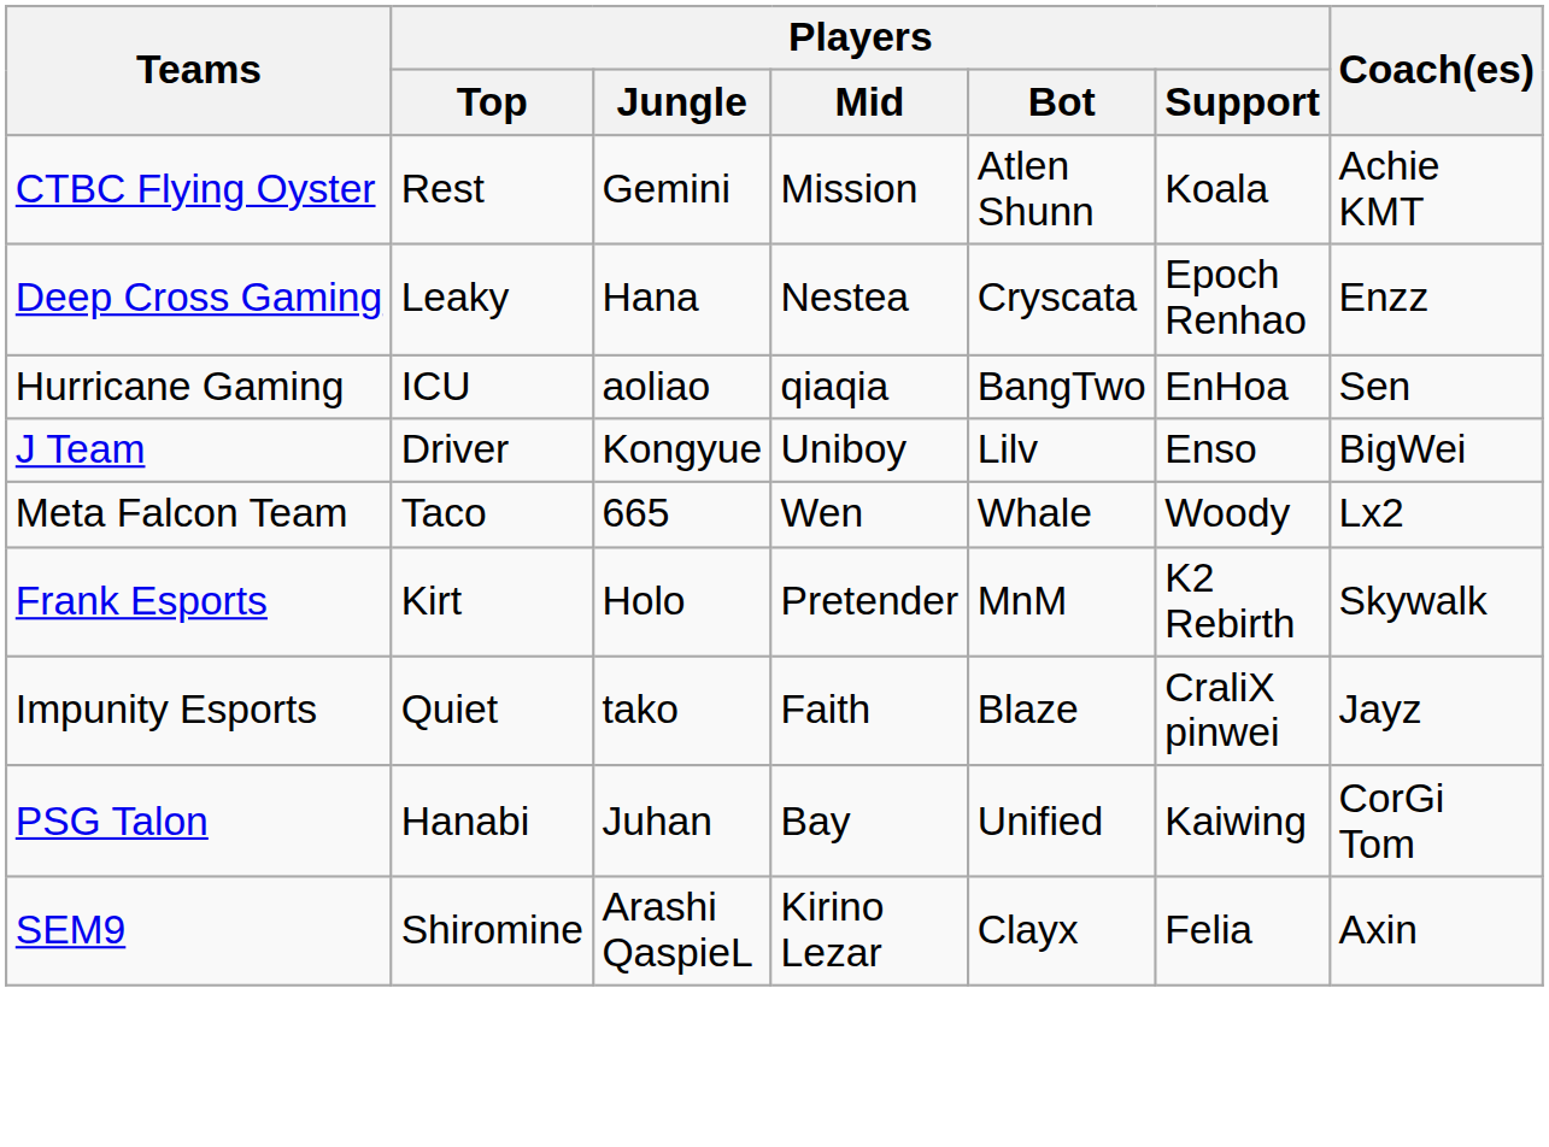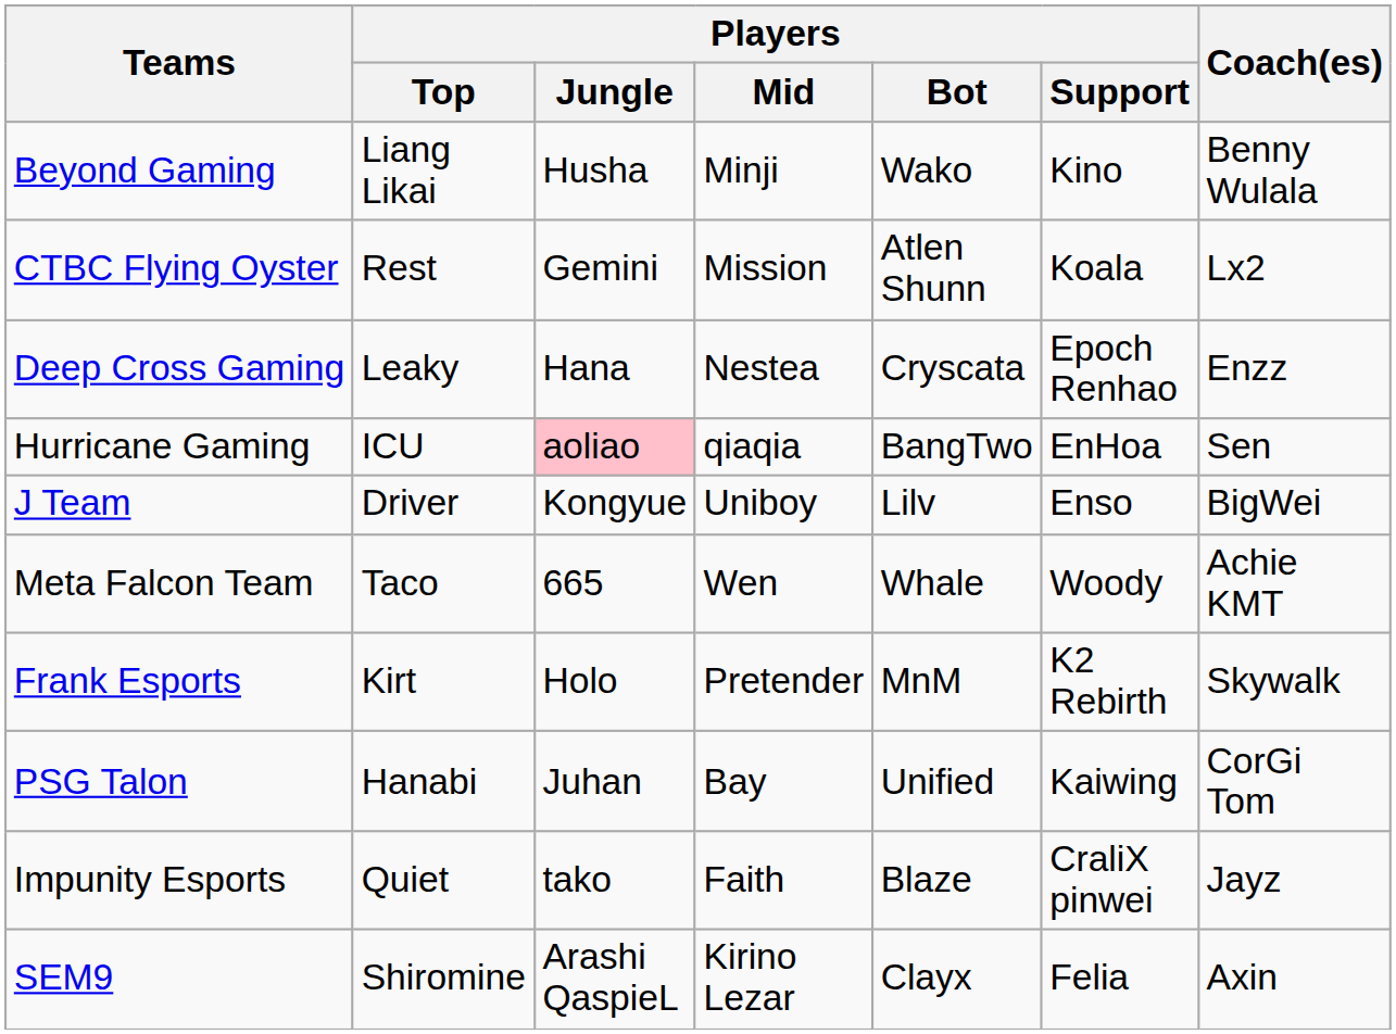 <table class="wikitable" style="white-space:nowrap">
 <tr>
 <th rowspan="2">Teams</th>
 <th colspan="5">Players</th>
 <th rowspan="2">Coach(es)</th>
 </tr>
 <tr>
 <th>Top</th>
 <th>Jungle</th>
 <th>Mid</th>
 <th>Bot</th>
 <th>Support</th>
 </tr>
 <tr>
+<td> <a href='#'>Beyond Gaming</a></td>
+<td> Liang<br> Likai</td>
+<td> Husha</td>
+<td> Minji</td>
+<td> Wako</td>
+<td> Kino</td>
+<td> Benny<br> Wulala</td>
+</tr>
+<tr>
 <td> <a href='#'>CTBC Flying Oyster</a></td>
 <td> Rest</td>
 <td> Gemini</td>
 <td> Mission</td>
 <td> Atlen<br> Shunn</td>
 <td> Koala</td>
-<td> Achie<br> KMT</td>
+<td> Lx2</td>
 </tr>
 <tr>
 <td> <a href='#'>Deep Cross Gaming</a></td>
 <td> Leaky</td>
 <td> Hana</td>
 <td> Nestea</td>
 <td> Cryscata</td>
 <td> Epoch<br> Renhao</td>
 <td> Enzz</td>
 </tr>
 <tr>
 <td> Hurricane Gaming</td>
 <td> ICU</td>
-<td> aoliao</td>
+<td style="background: pink;"> aoliao</td>
 <td> qiaqia</td>
 <td> BangTwo</td>
 <td> EnHoa</td>
 <td> Sen</td>
 </tr>
 <tr>
 <td> <a href='#'>J Team</a></td>
 <td> Driver</td>
 <td> Kongyue</td>
 <td> Uniboy</td>
 <td> Lilv</td>
 <td> Enso</td>
 <td> BigWei</td>
 </tr>
 <tr>
 <td> Meta Falcon Team</td>
 <td> Taco</td>
 <td> 665</td>
 <td> Wen</td>
 <td> Whale</td>
 <td> Woody</td>
-<td> Lx2</td>
+<td> Achie<br> KMT</td>
 </tr>
 <tr>
 <td> <a href='#'>Frank Esports</a></td>
 <td> Kirt</td>
 <td> Holo</td>
 <td> Pretender</td>
 <td> MnM</td>
 <td> K2<br> Rebirth</td>
 <td> Skywalk</td>
 </tr>
 <tr>
+<td> <a href='#'>PSG Talon</a></td>
+<td> Hanabi</td>
+<td> Juhan</td>
+<td> Bay</td>
+<td> Unified</td>
+<td> Kaiwing</td>
+<td> CorGi<br> Tom</td>
+</tr>
+<tr>
 <td> Impunity Esports</td>
 <td> Quiet</td>
 <td> tako</td>
 <td> Faith</td>
 <td> Blaze</td>
 <td> CraliX<br> pinwei</td>
 <td> Jayz</td>
-</tr>
-<tr>
-<td> <a href='#'>PSG Talon</a></td>
-<td> Hanabi</td>
-<td> Juhan</td>
-<td> Bay</td>
-<td> Unified</td>
-<td> Kaiwing</td>
-<td> CorGi<br> Tom</td>
 </tr>
 <tr>
 <td> <a href='#'>SEM9</a></td>
 <td> Shiromine</td>
 <td> Arashi<br> QaspieL</td>
 <td> Kirino<br> Lezar</td>
 <td> Clayx</td>
 <td> Felia</td>
 <td> Axin</td>
 </tr>
 </table>
